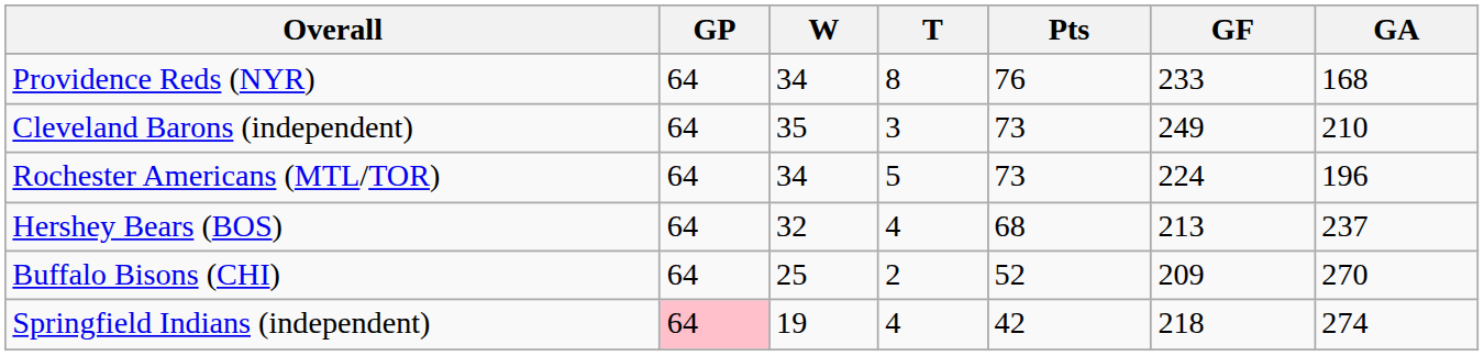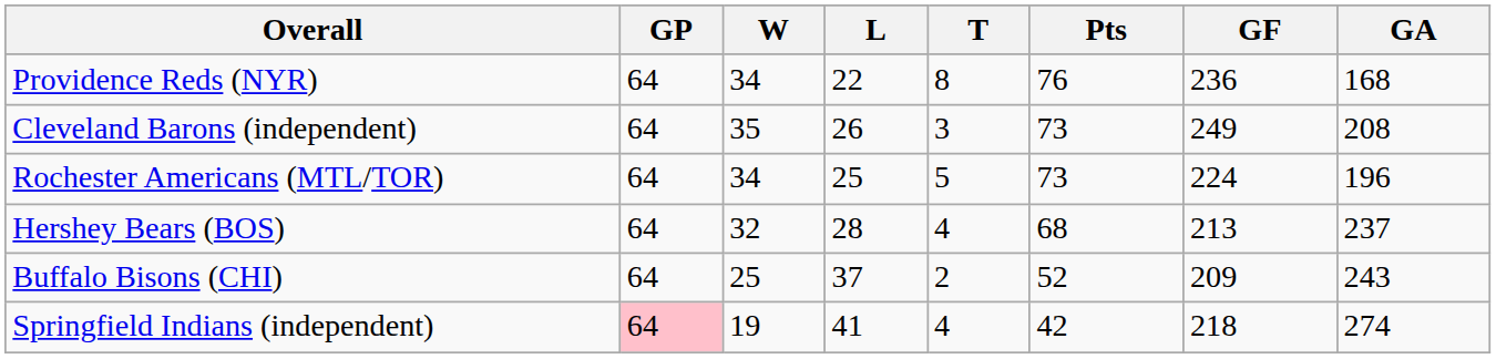 <table class="wikitable">
 <tr>
 <th bgcolor="#DDDDFF" width="30%">Overall</th>
 <th bgcolor="#DDDDFF" width="5%">GP</th>
 <th bgcolor="#DDDDFF" width="5%">W</th>
+<th bgcolor="#DDDDFF" width="5%">L</th>
 <th bgcolor="#DDDDFF" width="5%">T</th>
 <th bgcolor="#DDDDFF" width="7.5%">Pts</th>
 <th bgcolor="#DDDDFF" width="7.5%">GF</th>
 <th bgcolor="#DDDDFF" width="7.5%">GA</th>
 </tr>
 <tr>
 <td><a href='#'>Providence Reds</a> (<a href='#'>NYR</a>)</td>
 <td>64</td>
 <td>34</td>
+<td>22</td>
 <td>8</td>
 <td>76</td>
-<td>233</td>
+<td>236</td>
 <td>168</td>
 </tr>
 <tr>
 <td><a href='#'>Cleveland Barons</a> (independent)</td>
 <td>64</td>
 <td>35</td>
+<td>26</td>
 <td>3</td>
 <td>73</td>
 <td>249</td>
-<td>210</td>
+<td>208</td>
 </tr>
 <tr>
 <td><a href='#'>Rochester Americans</a> (<a href='#'>MTL</a>/<a href='#'>TOR</a>)</td>
 <td>64</td>
 <td>34</td>
+<td>25</td>
 <td>5</td>
 <td>73</td>
 <td>224</td>
 <td>196</td>
 </tr>
 <tr>
 <td><a href='#'>Hershey Bears</a> (<a href='#'>BOS</a>)</td>
 <td>64</td>
 <td>32</td>
+<td>28</td>
 <td>4</td>
 <td>68</td>
 <td>213</td>
 <td>237</td>
 </tr>
 <tr>
 <td><a href='#'>Buffalo Bisons</a> (<a href='#'>CHI</a>)</td>
 <td>64</td>
 <td>25</td>
+<td>37</td>
 <td>2</td>
 <td>52</td>
 <td>209</td>
-<td>270</td>
+<td>243</td>
 </tr>
 <tr>
 <td><a href='#'>Springfield Indians</a> (independent)</td>
 <td style="background: pink;">64</td>
 <td>19</td>
+<td>41</td>
 <td>4</td>
 <td>42</td>
 <td>218</td>
 <td>274</td>
 </tr>
 </table>
